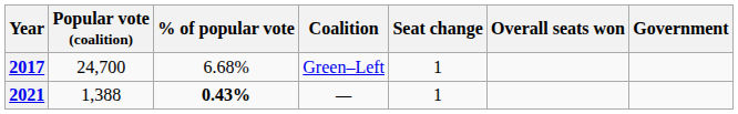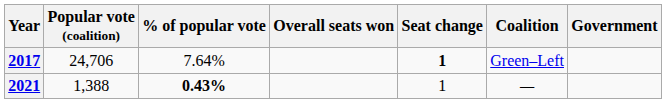 <table class="wikitable" style="text-align:center">
 <tr>
 <th>Year</th>
 <th>Popular vote <br><small>(coalition)</small></th>
 <th>% of popular vote</th>
+<th>Overall seats won</th>
+<th>Seat change</th>
 <th>Coalition</th>
-<th>Seat change</th>
-<th>Overall seats won</th>
 <th>Government</th>
 </tr>
 <tr>
 <th><a href='#'>2017</a></th>
-<td>24,700</td>
-<td>6.68%</td>
+<td>24,706</td>
+<td>7.64%</td>
+<td></td>
+<td><strong> 1</strong></td>
 <td><a href='#'>Green–Left</a></td>
-<td> 1</td>
-<td></td>
 <td></td>
 </tr>
 <tr>
 <th><a href='#'>2021</a></th>
 <td>1,388</td>
 <td><strong>0.43%</strong></td>
+<td></td>
+<td> 1</td>
 <td><em>—</em></td>
-<td> 1</td>
-<td></td>
 <td></td>
 </tr>
 </table>
